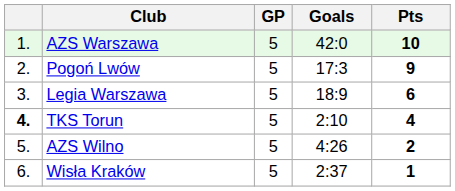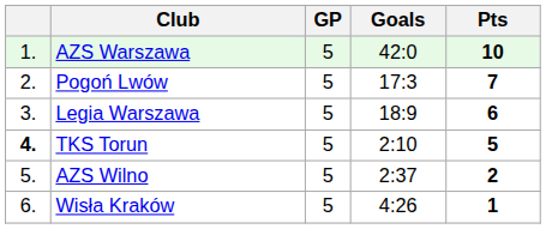 <table class="wikitable">
 <tr>
 <th width="30"></th>
 <th width="200">Club</th>
 <th width="30">GP</th>
 <th width="70">Goals</th>
 <th width="70">Pts</th>
 </tr>
 <tr bgcolor="#e6fae6" align="center">
 <td>1.</td>
 <td align="left"><a href='#'>AZS Warszawa</a></td>
 <td>5</td>
 <td>42:0</td>
 <td><strong>10</strong></td>
 </tr>
 <tr bgcolor="#FFFFFF" align="center">
 <td>2.</td>
 <td align="left"><a href='#'>Pogoń Lwów</a></td>
 <td>5</td>
 <td>17:3</td>
-<td><strong>9</strong></td>
+<td><strong>7</strong></td>
 </tr>
 <tr bgcolor="#FFFFFF" align="center">
 <td>3.</td>
 <td align="left"><a href='#'>Legia Warszawa</a></td>
 <td>5</td>
 <td>18:9</td>
 <td><strong>6</strong></td>
 </tr>
 <tr bgcolor="#FFFFFF" align="center">
 <td><strong>4.</strong></td>
 <td align="left"><a href='#'>TKS Torun</a></td>
 <td>5</td>
 <td>2:10</td>
-<td><strong>4</strong></td>
+<td><strong>5</strong></td>
 </tr>
 <tr bgcolor="#FFFFFF" align="center">
 <td>5.</td>
 <td align="left"><a href='#'>AZS Wilno</a></td>
 <td>5</td>
-<td>4:26</td>
+<td>2:37</td>
 <td><strong>2</strong></td>
 </tr>
 <tr bgcolor="#FFFFFF" align="center">
 <td>6.</td>
 <td align="left"><a href='#'>Wisła Kraków</a></td>
 <td>5</td>
-<td>2:37</td>
+<td>4:26</td>
 <td><strong>1</strong></td>
 </tr>
 </table>
